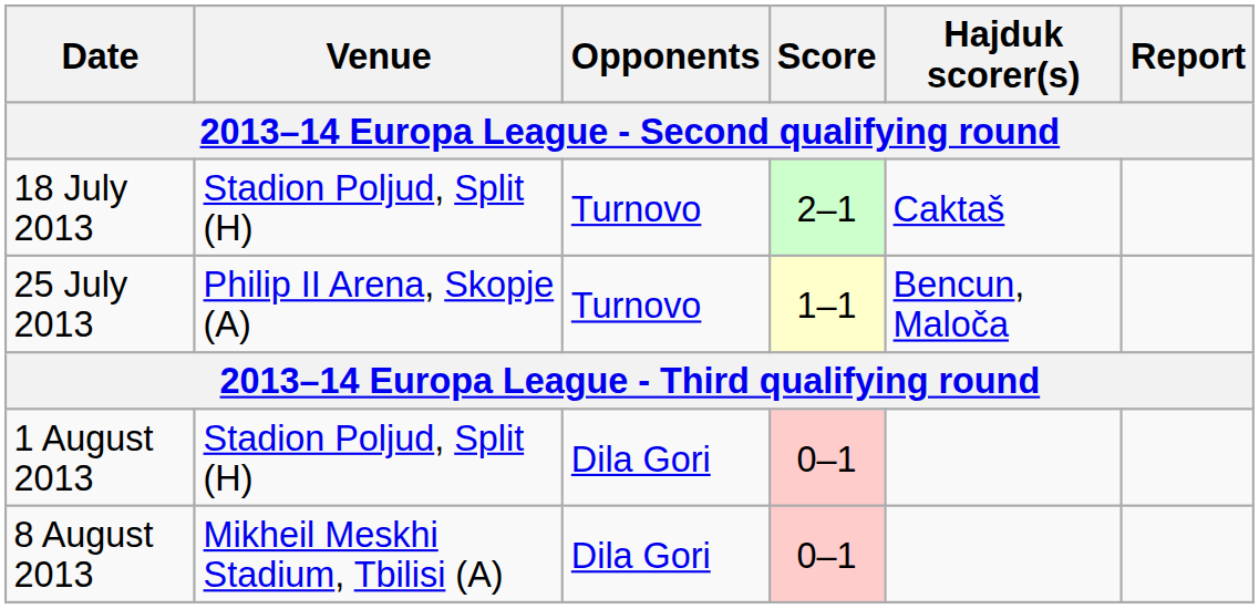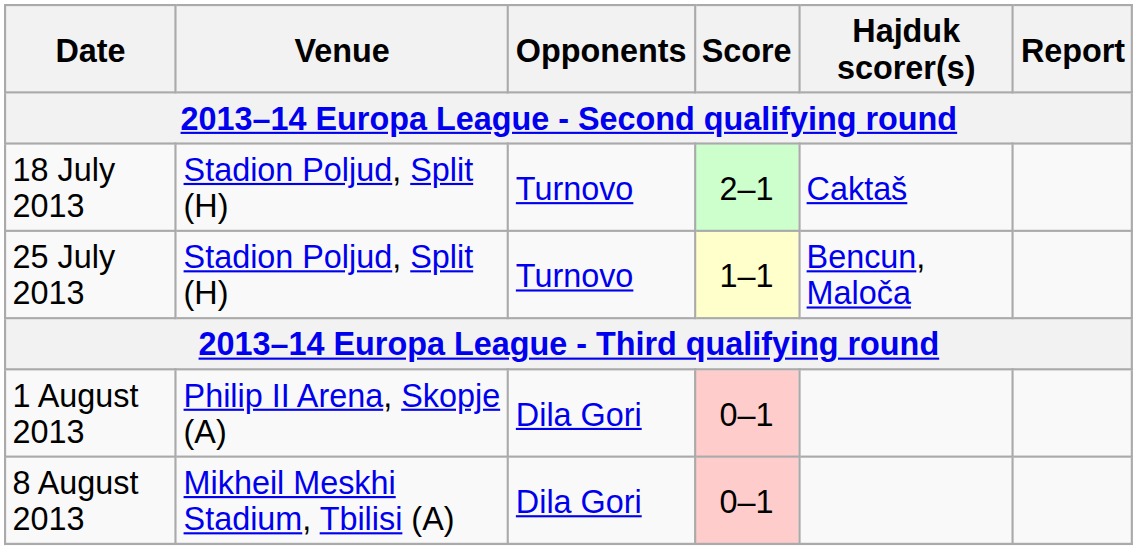 <table class="wikitable" width=85%; style="text-align: left; font-size:95%;">
 <tr>
 <th>Date</th>
 <th>Venue</th>
 <th>Opponents</th>
 <th>Score</th>
 <th>Hajduk scorer(s)</th>
 <th>Report</th>
 </tr>
 <tr>
 <th colspan=7><a href='#'>2013–14 Europa League - Second qualifying round</a></th>
 </tr>
 <tr>
 <td>18 July 2013</td>
 <td><a href='#'>Stadion Poljud</a>, <a href='#'>Split</a> (H)</td>
 <td> <a href='#'>Turnovo</a></td>
 <td align=center bgcolor=#CCFFCC>2–1</td>
 <td><a href='#'>Caktaš</a></td>
 <td></td>
 </tr>
 <tr>
 <td>25 July 2013</td>
-<td><a href='#'>Philip II Arena</a>, <a href='#'>Skopje</a> (A)</td>
+<td><a href='#'>Stadion Poljud</a>, <a href='#'>Split</a> (H)</td>
 <td> <a href='#'>Turnovo</a></td>
 <td align=center bgcolor=#FFFFCC>1–1</td>
 <td><a href='#'>Bencun</a>, <a href='#'>Maloča</a></td>
 <td></td>
 </tr>
 <tr>
 <th colspan=7><a href='#'>2013–14 Europa League - Third qualifying round</a></th>
 </tr>
 <tr>
 <td>1 August 2013</td>
-<td><a href='#'>Stadion Poljud</a>, <a href='#'>Split</a> (H)</td>
+<td><a href='#'>Philip II Arena</a>, <a href='#'>Skopje</a> (A)</td>
 <td> <a href='#'>Dila Gori</a></td>
 <td align=center bgcolor=#FFCCCC>0–1</td>
 <td></td>
 <td></td>
 </tr>
 <tr>
 <td>8 August 2013</td>
 <td><a href='#'>Mikheil Meskhi Stadium</a>, <a href='#'>Tbilisi</a> (A)</td>
 <td> <a href='#'>Dila Gori</a></td>
 <td align=center bgcolor=#FFCCCC>0–1</td>
 <td></td>
 <td></td>
 </tr>
 <tr>
 </tr>
 </table>
